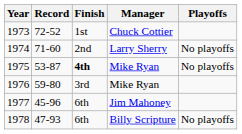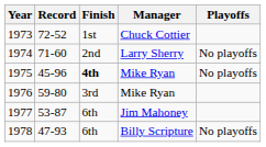 <table class="wikitable">
 <tr>
 <th>Year</th>
 <th>Record</th>
 <th>Finish</th>
 <th>Manager</th>
 <th>Playoffs</th>
 </tr>
 <tr>
 <td>1973</td>
 <td>72-52</td>
 <td>1st</td>
 <td><a href='#'>Chuck Cottier</a></td>
 <td></td>
 </tr>
 <tr>
 <td>1974</td>
 <td>71-60</td>
 <td>2nd</td>
 <td><a href='#'>Larry Sherry</a></td>
 <td>No playoffs</td>
 </tr>
 <tr>
 <td>1975</td>
-<td>53-87</td>
+<td>45-96</td>
 <td><strong>4th</strong></td>
 <td><a href='#'>Mike Ryan</a></td>
 <td>No playoffs</td>
 </tr>
 <tr>
 <td>1976</td>
 <td>59-80</td>
 <td>3rd</td>
 <td>Mike Ryan</td>
 <td></td>
 </tr>
 <tr>
 <td>1977</td>
-<td>45-96</td>
+<td>53-87</td>
 <td>6th</td>
 <td><a href='#'>Jim Mahoney</a></td>
 <td></td>
 </tr>
 <tr>
 <td>1978</td>
 <td>47-93</td>
 <td>6th</td>
 <td><a href='#'>Billy Scripture</a></td>
 <td>No playoffs</td>
 </tr>
 </table>
